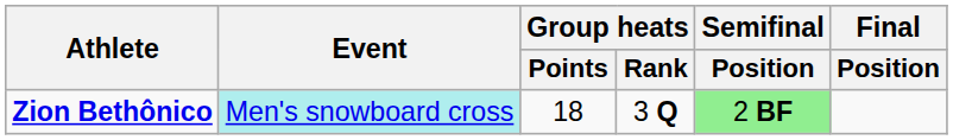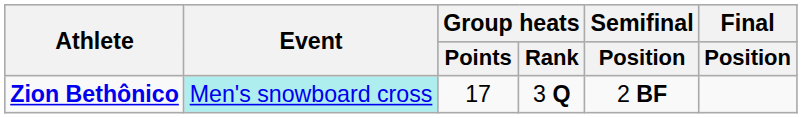 <table class="wikitable" style="font-size:90%">
 <tr>
 <th rowspan="2">Athlete</th>
 <th rowspan="2">Event</th>
 <th colspan=2>Group heats</th>
 <th>Semifinal</th>
 <th>Final</th>
 </tr>
 <tr style="font-size:95%">
 <th>Points</th>
 <th>Rank</th>
 <th>Position</th>
 <th>Position</th>
 </tr>
 <tr align=center>
 <td align=left><strong><a href='#'>Zion Bethônico</a></strong></td>
 <td align=left style="background: paleturquoise;"><a href='#'>Men's snowboard cross</a></td>
-<td>18</td>
+<td>17</td>
 <td>3 <strong>Q</strong></td>
-<td style="background: lightgreen;">2 <strong>BF</strong></td>
+<td>2 <strong>BF</strong></td>
 <td></td>
 </tr>
 </table>
